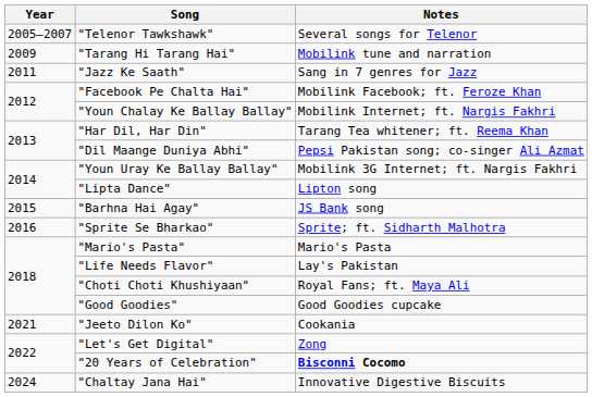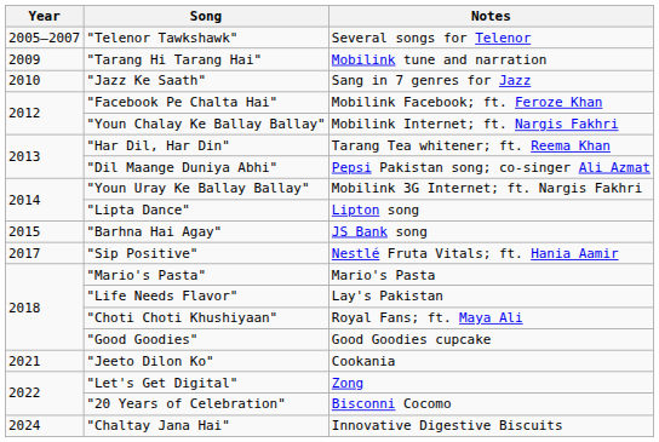 <table class="wikitable">
 <tr>
 <th>Year</th>
 <th>Song</th>
 <th>Notes</th>
 </tr>
 <tr>
 <td>2005–2007</td>
 <td>"Telenor Tawkshawk"</td>
 <td>Several songs for <a href='#'>Telenor</a></td>
 </tr>
 <tr>
 <td>2009</td>
 <td>"Tarang Hi Tarang Hai"</td>
 <td><a href='#'>Mobilink</a> tune and narration</td>
 </tr>
 <tr>
-<td>2011</td>
+<td>2010</td>
 <td>"Jazz Ke Saath"</td>
 <td>Sang in 7 genres for <a href='#'>Jazz</a></td>
 </tr>
 <tr>
 <td rowspan=2>2012</td>
 <td>"Facebook Pe Chalta Hai"</td>
 <td>Mobilink Facebook; ft. <a href='#'>Feroze Khan</a></td>
 </tr>
 <tr>
 <td>"Youn Chalay Ke Ballay Ballay"</td>
 <td>Mobilink Internet; ft. <a href='#'>Nargis Fakhri</a></td>
 </tr>
 <tr>
 <td rowspan=2>2013</td>
 <td>"Har Dil, Har Din"</td>
 <td>Tarang Tea whitener; ft. <a href='#'>Reema Khan</a></td>
 </tr>
 <tr>
 <td>"Dil Maange Duniya Abhi"</td>
 <td><a href='#'>Pepsi</a> Pakistan song; co-singer <a href='#'>Ali Azmat</a></td>
 </tr>
 <tr>
 <td rowspan=2>2014</td>
 <td>"Youn Uray Ke Ballay Ballay"</td>
 <td>Mobilink 3G Internet; ft. Nargis Fakhri</td>
 </tr>
 <tr>
 <td>"Lipta Dance"</td>
 <td><a href='#'>Lipton</a> song</td>
 </tr>
 <tr>
 <td>2015</td>
 <td>"Barhna Hai Agay"</td>
 <td><a href='#'>JS Bank</a> song</td>
 </tr>
 <tr>
-<td>2016</td>
-<td>"Sprite Se Bharkao"</td>
-<td><a href='#'>Sprite</a>; ft. <a href='#'>Sidharth Malhotra</a></td>
+<td>2017</td>
+<td>"Sip Positive"</td>
+<td><a href='#'>Nestlé</a> Fruta Vitals; ft. <a href='#'>Hania Aamir</a></td>
 </tr>
 <tr>
 <td rowspan=4>2018</td>
 <td>"Mario's Pasta"</td>
 <td>Mario's Pasta</td>
 </tr>
 <tr>
 <td>"Life Needs Flavor"</td>
 <td>Lay's Pakistan</td>
 </tr>
 <tr>
 <td>"Choti Choti Khushiyaan"</td>
 <td>Royal Fans; ft. <a href='#'>Maya Ali</a></td>
 </tr>
 <tr>
 <td>"Good Goodies"</td>
 <td>Good Goodies cupcake</td>
 </tr>
 <tr>
 <td>2021</td>
 <td>"Jeeto Dilon Ko"</td>
 <td>Cookania</td>
 </tr>
 <tr>
 <td rowspan=2>2022</td>
 <td>"Let's Get Digital"</td>
 <td><a href='#'>Zong</a></td>
 </tr>
 <tr>
 <td>"20 Years of Celebration"</td>
-<td><strong><a href='#'>Bisconni</a> Cocomo</strong></td>
+<td><a href='#'>Bisconni</a> Cocomo</td>
 </tr>
 <tr>
 <td>2024</td>
 <td>"Chaltay Jana Hai"</td>
 <td>Innovative Digestive Biscuits</td>
 </tr>
 </table>
